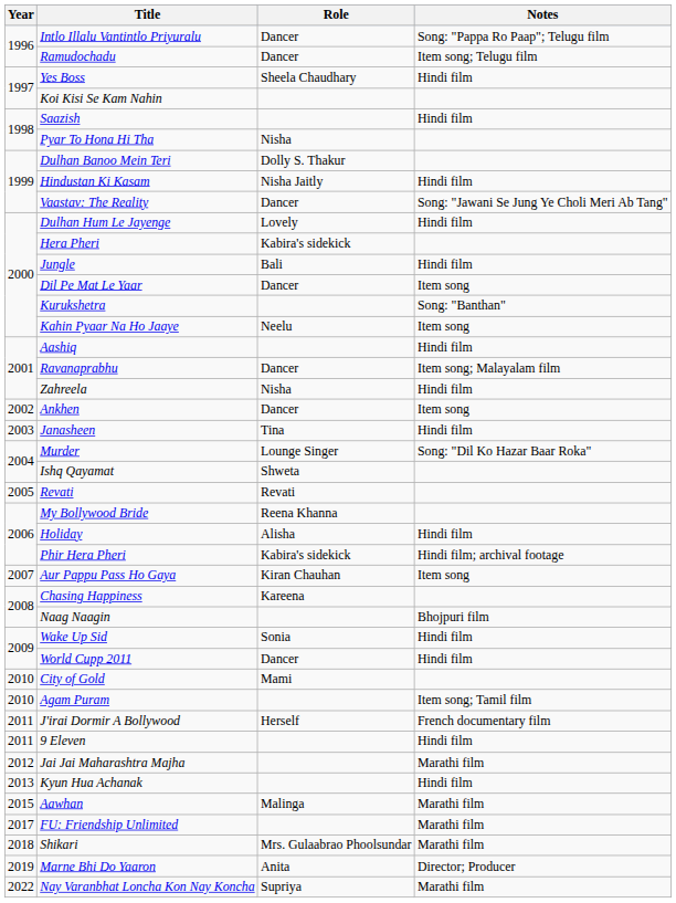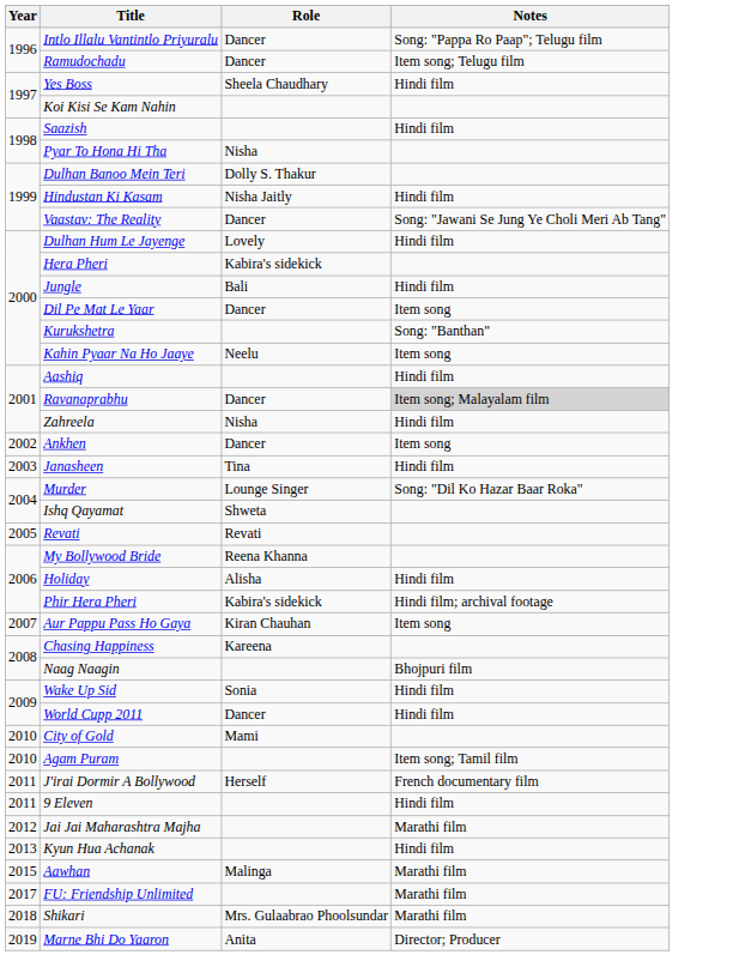 <table class="wikitable">
 <tr style="background:#b0c4de; text-align:center;">
 <th>Year</th>
 <th>Title</th>
 <th>Role</th>
 <th>Notes</th>
 </tr>
 <tr>
 <td rowspan="2">1996</td>
 <td><em><a href='#'>Intlo Illalu Vantintlo Priyuralu</a></em></td>
 <td>Dancer</td>
 <td>Song: "Pappa Ro Paap"; Telugu film</td>
 </tr>
 <tr>
 <td><em><a href='#'>Ramudochadu</a></em></td>
 <td>Dancer</td>
 <td>Item song; Telugu film</td>
 </tr>
 <tr>
 <td rowspan="2">1997</td>
 <td><em><a href='#'>Yes Boss</a></em></td>
 <td>Sheela Chaudhary</td>
 <td>Hindi film</td>
 </tr>
 <tr>
 <td><em>Koi Kisi Se Kam Nahin</em></td>
 <td></td>
 <td></td>
 </tr>
 <tr>
 <td rowspan="2">1998</td>
 <td><em><a href='#'>Saazish</a></em></td>
 <td></td>
 <td>Hindi film</td>
 </tr>
 <tr>
 <td><em><a href='#'>Pyar To Hona Hi Tha</a></em></td>
 <td>Nisha</td>
 <td></td>
 </tr>
 <tr>
 <td rowspan="3">1999</td>
 <td><em><a href='#'>Dulhan Banoo Mein Teri</a></em></td>
 <td>Dolly S. Thakur</td>
 <td></td>
 </tr>
 <tr>
 <td><em><a href='#'>Hindustan Ki Kasam</a></em></td>
 <td>Nisha Jaitly</td>
 <td>Hindi film</td>
 </tr>
 <tr>
 <td><em><a href='#'>Vaastav: The Reality</a></em></td>
 <td>Dancer</td>
 <td>Song: "Jawani Se Jung Ye Choli Meri Ab Tang"</td>
 </tr>
 <tr>
 <td rowspan="6">2000</td>
 <td><em><a href='#'>Dulhan Hum Le Jayenge</a></em></td>
 <td>Lovely</td>
 <td>Hindi film</td>
 </tr>
 <tr>
 <td><em><a href='#'>Hera Pheri</a></em></td>
 <td>Kabira's sidekick</td>
 <td></td>
 </tr>
 <tr>
 <td><em><a href='#'>Jungle</a></em></td>
 <td>Bali</td>
 <td>Hindi film</td>
 </tr>
 <tr>
 <td><em><a href='#'>Dil Pe Mat Le Yaar</a></em></td>
 <td>Dancer</td>
 <td>Item song</td>
 </tr>
 <tr>
 <td><em><a href='#'>Kurukshetra</a></em></td>
 <td></td>
 <td>Song: "Banthan"</td>
 </tr>
 <tr>
 <td><em><a href='#'>Kahin Pyaar Na Ho Jaaye</a></em></td>
 <td>Neelu</td>
 <td>Item song</td>
 </tr>
 <tr>
 <td rowspan="3">2001</td>
 <td><em><a href='#'>Aashiq</a></em></td>
 <td></td>
 <td>Hindi film</td>
 </tr>
 <tr>
 <td><em><a href='#'>Ravanaprabhu</a></em></td>
 <td>Dancer</td>
-<td>Item song; Malayalam film</td>
+<td style="background: lightgrey;">Item song; Malayalam film</td>
 </tr>
 <tr>
 <td><em>Zahreela</em></td>
 <td>Nisha</td>
 <td>Hindi film</td>
 </tr>
 <tr>
 <td>2002</td>
 <td><em><a href='#'>Ankhen</a></em></td>
 <td>Dancer</td>
 <td>Item song</td>
 </tr>
 <tr>
 <td>2003</td>
 <td><em><a href='#'>Janasheen</a></em></td>
 <td>Tina</td>
 <td>Hindi film</td>
 </tr>
 <tr>
 <td rowspan="2">2004</td>
 <td><em><a href='#'>Murder</a></em></td>
 <td>Lounge Singer</td>
 <td>Song: "Dil Ko Hazar Baar Roka"</td>
 </tr>
 <tr>
 <td><em>Ishq Qayamat</em></td>
 <td>Shweta</td>
 <td></td>
 </tr>
 <tr>
 <td>2005</td>
 <td><em><a href='#'>Revati</a></em></td>
 <td>Revati</td>
 <td></td>
 </tr>
 <tr>
 <td rowspan="3">2006</td>
 <td><em><a href='#'>My Bollywood Bride</a></em></td>
 <td>Reena Khanna</td>
 <td></td>
 </tr>
 <tr>
 <td><em><a href='#'>Holiday</a></em></td>
 <td>Alisha</td>
 <td>Hindi film</td>
 </tr>
 <tr>
 <td><em><a href='#'>Phir Hera Pheri</a></em></td>
 <td>Kabira's sidekick</td>
 <td>Hindi film; archival footage</td>
 </tr>
 <tr>
 <td>2007</td>
 <td><em><a href='#'>Aur Pappu Pass Ho Gaya</a></em></td>
 <td>Kiran Chauhan</td>
 <td>Item song</td>
 </tr>
 <tr>
 <td rowspan="2">2008</td>
 <td><em><a href='#'>Chasing Happiness</a></em></td>
 <td>Kareena</td>
 <td></td>
 </tr>
 <tr>
 <td><em>Naag Naagin</em></td>
 <td></td>
 <td>Bhojpuri film</td>
 </tr>
 <tr>
 <td rowspan="2">2009</td>
 <td><em><a href='#'>Wake Up Sid</a></em></td>
 <td>Sonia</td>
 <td>Hindi film</td>
 </tr>
 <tr>
 <td><em><a href='#'>World Cupp 2011</a></em></td>
 <td>Dancer</td>
 <td>Hindi film</td>
 </tr>
 <tr>
 <td>2010</td>
 <td><em><a href='#'>City of Gold</a></em></td>
 <td>Mami</td>
 <td></td>
 </tr>
 <tr>
 <td>2010</td>
 <td><em><a href='#'>Agam Puram</a></em></td>
 <td></td>
 <td>Item song; Tamil film</td>
 </tr>
 <tr>
 <td>2011</td>
 <td><em>J'irai Dormir A Bollywood</em></td>
 <td>Herself</td>
 <td>French documentary film</td>
 </tr>
 <tr>
 <td>2011</td>
 <td><em>9 Eleven</em></td>
 <td></td>
 <td>Hindi film</td>
 </tr>
 <tr>
 <td>2012</td>
 <td><em>Jai Jai Maharashtra Majha</em></td>
 <td></td>
 <td>Marathi film</td>
 </tr>
 <tr>
 <td>2013</td>
 <td><em>Kyun Hua Achanak</em></td>
 <td></td>
 <td>Hindi film</td>
 </tr>
 <tr>
 <td>2015</td>
 <td><em><a href='#'>Aawhan</a></em></td>
 <td>Malinga</td>
 <td>Marathi film</td>
 </tr>
 <tr>
 <td>2017</td>
 <td><em><a href='#'>FU: Friendship Unlimited</a></em></td>
 <td></td>
 <td>Marathi film</td>
 </tr>
 <tr>
 <td>2018</td>
 <td><em>Shikari</em></td>
 <td>Mrs. Gulaabrao Phoolsundar</td>
 <td>Marathi film</td>
 </tr>
 <tr>
 <td>2019</td>
 <td><em><a href='#'>Marne Bhi Do Yaaron</a></em></td>
 <td>Anita</td>
 <td>Director; Producer</td>
 </tr>
-<tr>
-<td>2022</td>
-<td><em><a href='#'>Nay Varanbhat Loncha Kon Nay Koncha</a></em></td>
-<td>Supriya</td>
-<td>Marathi film</td>
-</tr>
 </table>
